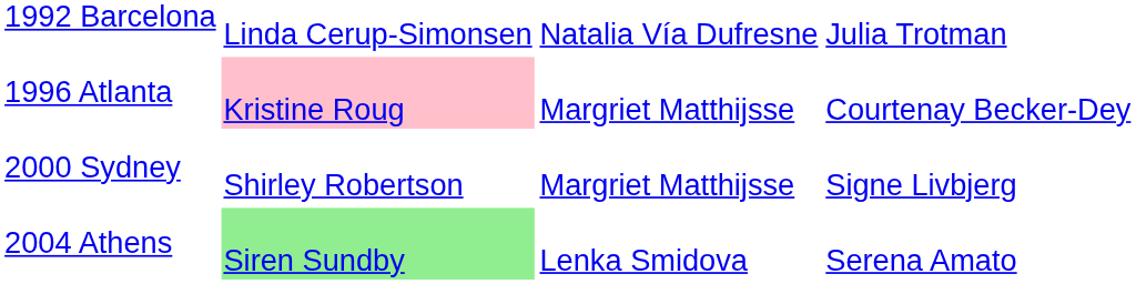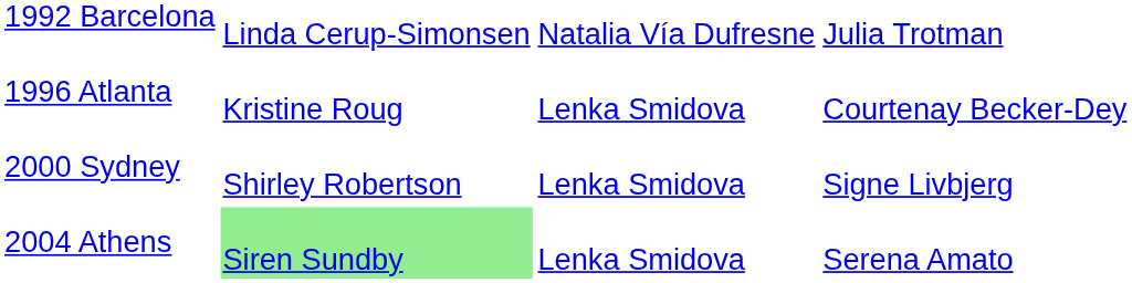 <table>
 <tr>
 <td><a href='#'>1992 Barcelona</a> <br> </td>
 <td><br><a href='#'>Linda Cerup-Simonsen</a></td>
 <td><br><a href='#'>Natalia Vía Dufresne</a></td>
 <td><br><a href='#'>Julia Trotman</a></td>
 </tr>
 <tr>
 <td><a href='#'>1996 Atlanta</a> <br> </td>
-<td style="background: pink;"><br><a href='#'>Kristine Roug</a></td>
-<td><br><a href='#'>Margriet Matthijsse</a></td>
+<td><br><a href='#'>Kristine Roug</a></td>
+<td><br><a href='#'>Lenka Smidova</a></td>
 <td><br><a href='#'>Courtenay Becker-Dey</a></td>
 </tr>
 <tr>
 <td><a href='#'>2000 Sydney</a> <br> </td>
 <td><br><a href='#'>Shirley Robertson</a></td>
-<td><br><a href='#'>Margriet Matthijsse</a></td>
+<td><br><a href='#'>Lenka Smidova</a></td>
 <td><br><a href='#'>Signe Livbjerg</a></td>
 </tr>
 <tr>
 <td><a href='#'>2004 Athens</a> <br> </td>
 <td style="background: lightgreen;"><br><a href='#'>Siren Sundby</a></td>
 <td><br><a href='#'>Lenka Smidova</a></td>
 <td><br><a href='#'>Serena Amato</a></td>
 </tr>
 </table>
